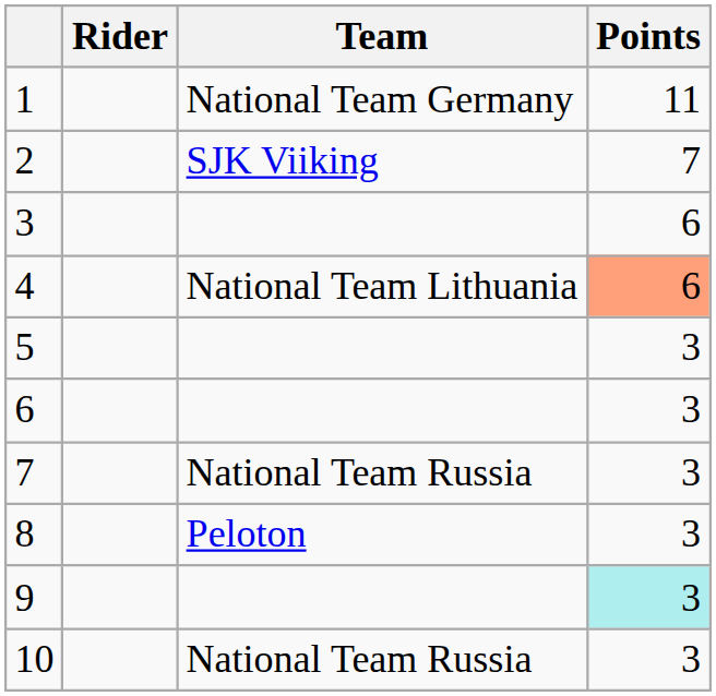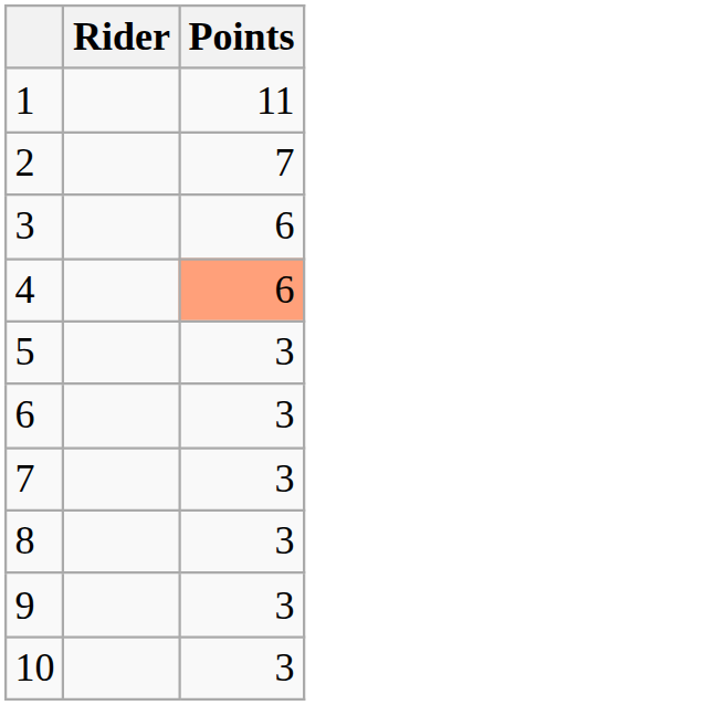 <table class="wikitable">
 <tr>
 <th></th>
 <th>Rider</th>
-<th>Team</th>
 <th>Points</th>
 </tr>
 <tr>
 <td>1</td>
 <td> </td>
-<td>National Team Germany</td>
 <td align="right">11</td>
 </tr>
 <tr>
 <td>2</td>
 <td></td>
-<td><a href='#'>SJK Viiking</a></td>
 <td align="right">7</td>
 </tr>
 <tr>
 <td>3</td>
 <td> </td>
-<td></td>
 <td align="right">6</td>
 </tr>
 <tr>
 <td>4</td>
 <td></td>
-<td>National Team Lithuania</td>
 <td align="right" style="background: lightsalmon;">6</td>
 </tr>
 <tr>
 <td>5</td>
-<td></td>
 <td></td>
 <td align="right">3</td>
 </tr>
 <tr>
 <td>6</td>
 <td></td>
-<td></td>
 <td align="right">3</td>
 </tr>
 <tr>
 <td>7</td>
 <td> </td>
-<td>National Team Russia</td>
 <td align="right">3</td>
 </tr>
 <tr>
 <td>8</td>
 <td></td>
-<td><a href='#'>Peloton</a></td>
 <td align="right">3</td>
 </tr>
 <tr>
 <td>9</td>
 <td></td>
-<td></td>
-<td align="right" style="background: paleturquoise;">3</td>
+<td align="right">3</td>
 </tr>
 <tr>
 <td>10</td>
 <td></td>
-<td>National Team Russia</td>
 <td align="right">3</td>
 </tr>
 </table>
